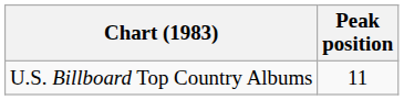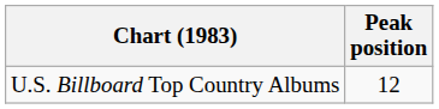 <table class="wikitable">
 <tr>
 <th>Chart (1983)</th>
 <th>Peak<br>position</th>
 </tr>
 <tr>
 <td>U.S. <em>Billboard</em> Top Country Albums</td>
-<td align="center">11</td>
+<td align="center">12</td>
 </tr>
 </table>
